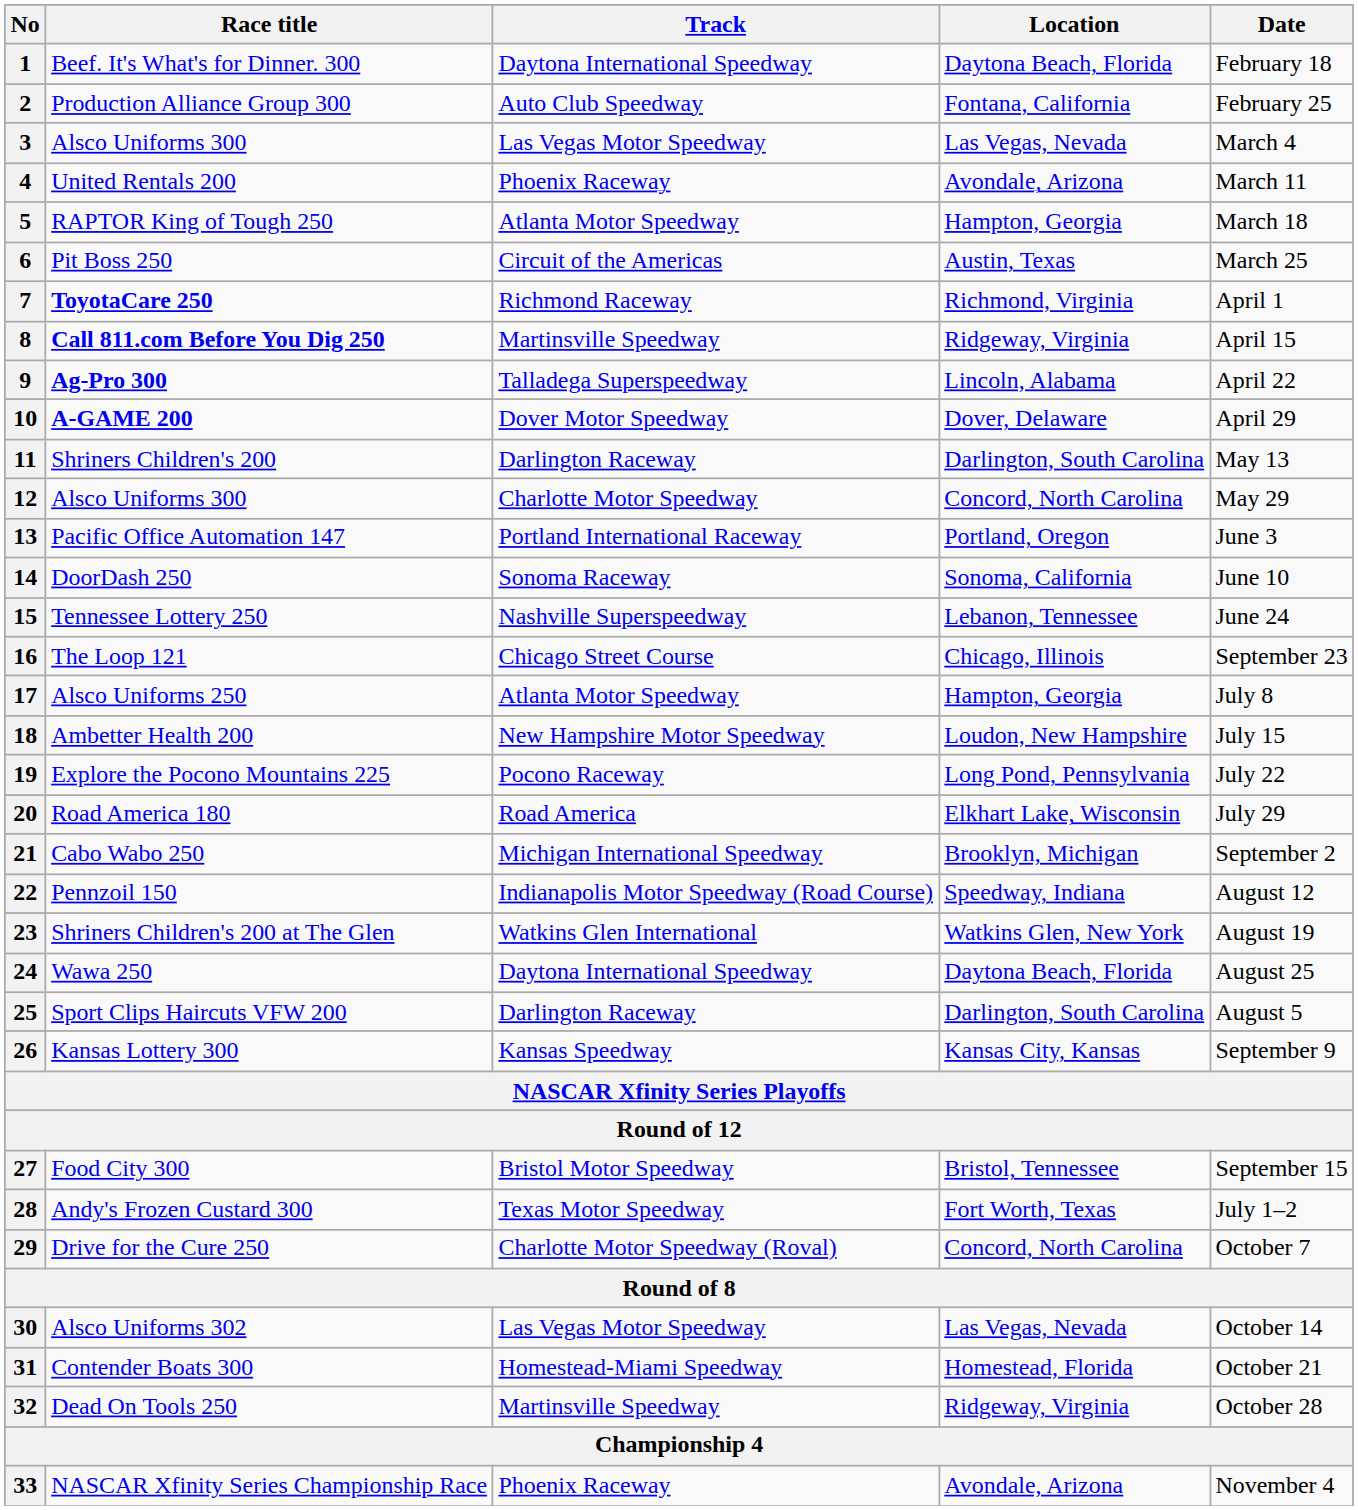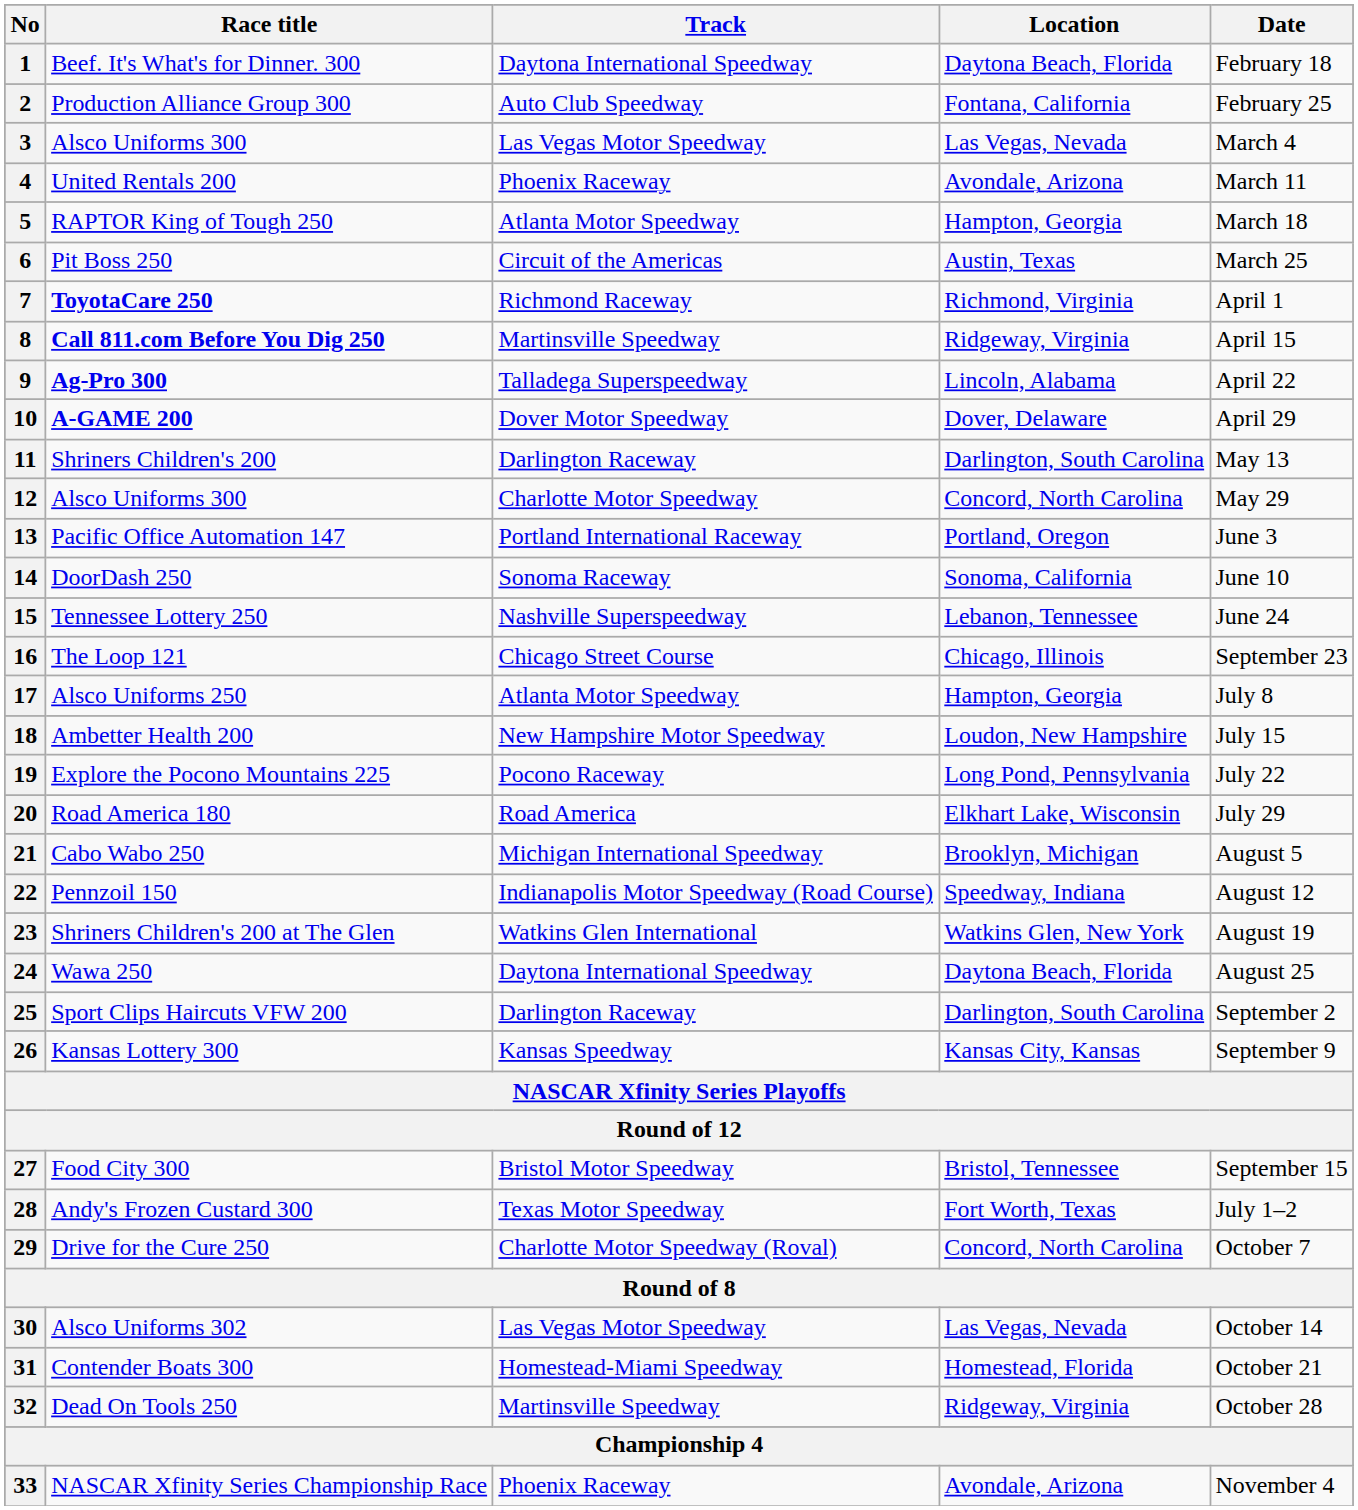 <table class="wikitable" style="font-size:85%">
 <tr>
 <th>No</th>
 <th>Race title</th>
 <th><a href='#'>Track</a></th>
 <th>Location</th>
 <th>Date</th>
 </tr>
 <tr>
 <th>1</th>
 <td><a href='#'>Beef. It's What's for Dinner. 300</a></td>
 <td> <a href='#'>Daytona International Speedway</a></td>
 <td><a href='#'>Daytona Beach, Florida</a></td>
 <td>February 18</td>
 </tr>
 <tr>
 <th>2</th>
 <td><a href='#'>Production Alliance Group 300</a></td>
 <td> <a href='#'>Auto Club Speedway</a></td>
 <td><a href='#'>Fontana, California</a></td>
 <td>February 25</td>
 </tr>
 <tr>
 <th>3</th>
 <td><a href='#'>Alsco Uniforms 300</a></td>
 <td> <a href='#'>Las Vegas Motor Speedway</a></td>
 <td><a href='#'>Las Vegas, Nevada</a></td>
 <td>March 4</td>
 </tr>
 <tr>
 <th>4</th>
 <td><a href='#'>United Rentals 200</a></td>
 <td> <a href='#'>Phoenix Raceway</a></td>
 <td><a href='#'>Avondale, Arizona</a></td>
 <td>March 11</td>
 </tr>
 <tr>
 <th>5</th>
 <td><a href='#'>RAPTOR King of Tough 250</a></td>
 <td> <a href='#'>Atlanta Motor Speedway</a></td>
 <td><a href='#'>Hampton, Georgia</a></td>
 <td>March 18</td>
 </tr>
 <tr>
 <th>6</th>
 <td><a href='#'>Pit Boss 250</a></td>
 <td> <a href='#'>Circuit of the Americas</a></td>
 <td><a href='#'>Austin, Texas</a></td>
 <td>March 25</td>
 </tr>
 <tr>
 <th>7</th>
 <td><strong><a href='#'>ToyotaCare 250</a></strong></td>
 <td> <a href='#'>Richmond Raceway</a></td>
 <td><a href='#'>Richmond, Virginia</a></td>
 <td>April 1</td>
 </tr>
 <tr>
 <th>8</th>
 <td><strong><a href='#'>Call 811.com Before You Dig 250</a></strong></td>
 <td> <a href='#'>Martinsville Speedway</a></td>
 <td><a href='#'>Ridgeway, Virginia</a></td>
 <td>April 15</td>
 </tr>
 <tr>
 <th>9</th>
 <td><strong><a href='#'>Ag-Pro 300</a></strong></td>
 <td> <a href='#'>Talladega Superspeedway</a></td>
 <td><a href='#'>Lincoln, Alabama</a></td>
 <td>April 22</td>
 </tr>
 <tr>
 <th>10</th>
 <td><strong><a href='#'>A-GAME 200</a></strong></td>
 <td> <a href='#'>Dover Motor Speedway</a></td>
 <td><a href='#'>Dover, Delaware</a></td>
 <td>April 29</td>
 </tr>
 <tr>
 <th>11</th>
 <td><a href='#'>Shriners Children's 200</a></td>
 <td> <a href='#'>Darlington Raceway</a></td>
 <td><a href='#'>Darlington, South Carolina</a></td>
 <td>May 13</td>
 </tr>
 <tr>
 <th>12</th>
 <td><a href='#'>Alsco Uniforms 300</a></td>
 <td> <a href='#'>Charlotte Motor Speedway</a></td>
 <td><a href='#'>Concord, North Carolina</a></td>
 <td>May 29</td>
 </tr>
 <tr>
 <th>13</th>
 <td><a href='#'>Pacific Office Automation 147</a></td>
 <td> <a href='#'>Portland International Raceway</a></td>
 <td><a href='#'>Portland, Oregon</a></td>
 <td>June 3</td>
 </tr>
 <tr>
 <th>14</th>
 <td><a href='#'>DoorDash 250</a></td>
 <td> <a href='#'>Sonoma Raceway</a></td>
 <td><a href='#'>Sonoma, California</a></td>
 <td>June 10</td>
 </tr>
 <tr>
 <th>15</th>
 <td><a href='#'>Tennessee Lottery 250</a></td>
 <td> <a href='#'>Nashville Superspeedway</a></td>
 <td><a href='#'>Lebanon, Tennessee</a></td>
 <td>June 24</td>
 </tr>
 <tr>
 <th>16</th>
 <td><a href='#'>The Loop 121</a></td>
 <td> <a href='#'>Chicago Street Course</a></td>
 <td><a href='#'>Chicago, Illinois</a></td>
 <td>September 23</td>
 </tr>
 <tr>
 <th>17</th>
 <td><a href='#'>Alsco Uniforms 250</a></td>
 <td> <a href='#'>Atlanta Motor Speedway</a></td>
 <td><a href='#'>Hampton, Georgia</a></td>
 <td>July 8</td>
 </tr>
 <tr>
 <th>18</th>
 <td><a href='#'>Ambetter Health 200</a></td>
 <td> <a href='#'>New Hampshire Motor Speedway</a></td>
 <td><a href='#'>Loudon, New Hampshire</a></td>
 <td>July 15</td>
 </tr>
 <tr>
 <th>19</th>
 <td><a href='#'>Explore the Pocono Mountains 225</a></td>
 <td> <a href='#'>Pocono Raceway</a></td>
 <td><a href='#'>Long Pond, Pennsylvania</a></td>
 <td>July 22</td>
 </tr>
 <tr>
 <th>20</th>
 <td><a href='#'>Road America 180</a></td>
 <td> <a href='#'>Road America</a></td>
 <td><a href='#'>Elkhart Lake, Wisconsin</a></td>
 <td>July 29</td>
 </tr>
 <tr>
 <th>21</th>
 <td><a href='#'>Cabo Wabo 250</a></td>
 <td> <a href='#'>Michigan International Speedway</a></td>
 <td><a href='#'>Brooklyn, Michigan</a></td>
-<td>September 2</td>
+<td>August 5</td>
 </tr>
 <tr>
 <th>22</th>
 <td><a href='#'>Pennzoil 150</a></td>
 <td> <a href='#'>Indianapolis Motor Speedway (Road Course)</a></td>
 <td><a href='#'>Speedway, Indiana</a></td>
 <td>August 12</td>
 </tr>
 <tr>
 <th>23</th>
 <td><a href='#'>Shriners Children's 200 at The Glen</a></td>
 <td> <a href='#'>Watkins Glen International</a></td>
 <td><a href='#'>Watkins Glen, New York</a></td>
 <td>August 19</td>
 </tr>
 <tr>
 <th>24</th>
 <td><a href='#'>Wawa 250</a></td>
 <td> <a href='#'>Daytona International Speedway</a></td>
 <td><a href='#'>Daytona Beach, Florida</a></td>
 <td>August 25</td>
 </tr>
 <tr>
 <th>25</th>
 <td><a href='#'>Sport Clips Haircuts VFW 200</a></td>
 <td> <a href='#'>Darlington Raceway</a></td>
 <td><a href='#'>Darlington, South Carolina</a></td>
-<td>August 5</td>
+<td>September 2</td>
 </tr>
 <tr>
 <th>26</th>
 <td><a href='#'>Kansas Lottery 300</a></td>
 <td> <a href='#'>Kansas Speedway</a></td>
 <td><a href='#'>Kansas City, Kansas</a></td>
 <td>September 9</td>
 </tr>
 <tr>
 <th colspan=5><a href='#'>NASCAR Xfinity Series Playoffs</a></th>
 </tr>
 <tr>
 <th colspan=5>Round of 12</th>
 </tr>
 <tr>
 <th>27</th>
 <td><a href='#'>Food City 300</a></td>
 <td> <a href='#'>Bristol Motor Speedway</a></td>
 <td><a href='#'>Bristol, Tennessee</a></td>
 <td>September 15</td>
 </tr>
 <tr>
 <th>28</th>
 <td><a href='#'>Andy's Frozen Custard 300</a></td>
 <td> <a href='#'>Texas Motor Speedway</a></td>
 <td><a href='#'>Fort Worth, Texas</a></td>
 <td>July 1–2</td>
 </tr>
 <tr>
 <th>29</th>
 <td><a href='#'>Drive for the Cure 250</a></td>
 <td> <a href='#'>Charlotte Motor Speedway (Roval)</a></td>
 <td><a href='#'>Concord, North Carolina</a></td>
 <td>October 7</td>
 </tr>
 <tr>
 <th colspan=5>Round of 8</th>
 </tr>
 <tr>
 <th>30</th>
 <td><a href='#'>Alsco Uniforms 302</a></td>
 <td> <a href='#'>Las Vegas Motor Speedway</a></td>
 <td><a href='#'>Las Vegas, Nevada</a></td>
 <td>October 14</td>
 </tr>
 <tr>
 <th>31</th>
 <td><a href='#'>Contender Boats 300</a></td>
 <td> <a href='#'>Homestead-Miami Speedway</a></td>
 <td><a href='#'>Homestead, Florida</a></td>
 <td>October 21</td>
 </tr>
 <tr>
 <th>32</th>
 <td><a href='#'>Dead On Tools 250</a></td>
 <td> <a href='#'>Martinsville Speedway</a></td>
 <td><a href='#'>Ridgeway, Virginia</a></td>
 <td>October 28</td>
 </tr>
 <tr>
 <th colspan=5>Championship 4</th>
 </tr>
 <tr>
 <th>33</th>
 <td><a href='#'>NASCAR Xfinity Series Championship Race</a></td>
 <td> <a href='#'>Phoenix Raceway</a></td>
 <td><a href='#'>Avondale, Arizona</a></td>
 <td>November 4</td>
 </tr>
 </table>
